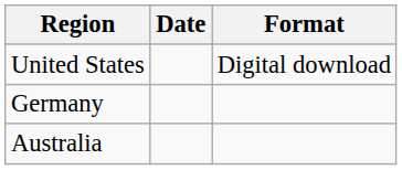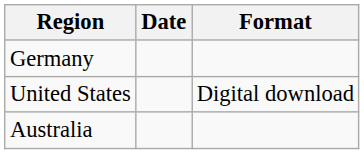 <table class="wikitable">
 <tr>
 <th>Region</th>
 <th>Date</th>
 <th>Format</th>
 </tr>
 <tr>
+<td>Germany</td>
+<td></td>
+<td></td>
+</tr>
+<tr>
 <td>United States</td>
 <td></td>
 <td>Digital download</td>
-</tr>
-<tr>
-<td>Germany</td>
-<td></td>
-<td></td>
 </tr>
 <tr>
 <td>Australia</td>
 <td></td>
 <td></td>
 </tr>
 </table>
